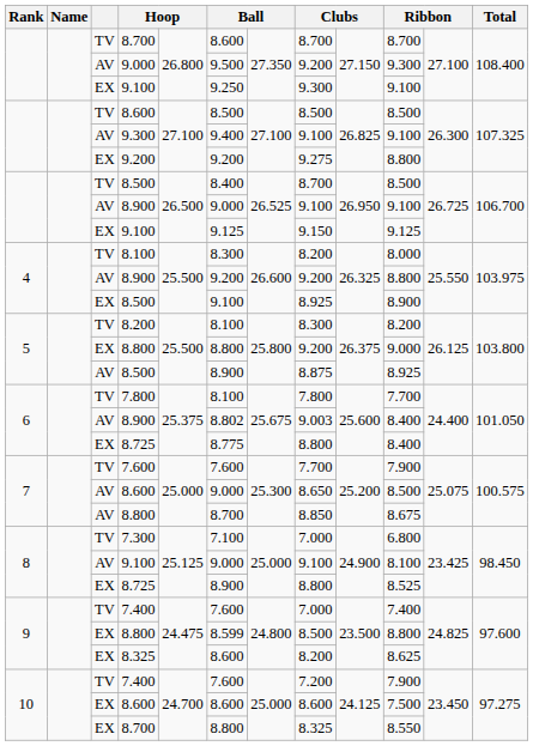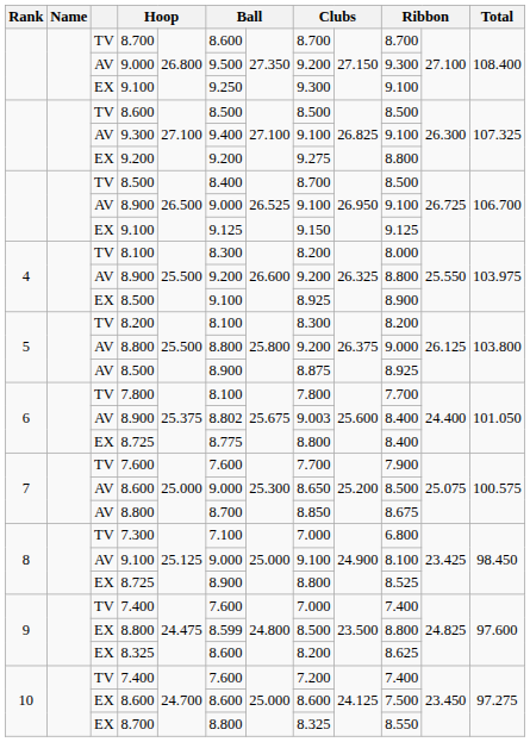 <table class="wikitable" style="text-align:center">
 <tr>
 <th>Rank</th>
 <th>Name</th>
 <th></th>
 <th colspan=2>Hoop</th>
 <th colspan=2>Ball</th>
 <th colspan=2>Clubs</th>
 <th colspan=2>Ribbon</th>
 <th>Total</th>
 </tr>
 <tr>
 <td rowspan=3></td>
 <td rowspan=3 align=left></td>
 <td>TV</td>
 <td>8.700</td>
 <td rowspan=3>26.800</td>
 <td>8.600</td>
 <td rowspan=3>27.350</td>
 <td>8.700</td>
 <td rowspan=3>27.150</td>
 <td>8.700</td>
 <td rowspan=3>27.100</td>
 <td rowspan=3>108.400</td>
 </tr>
 <tr>
 <td>AV</td>
 <td>9.000</td>
 <td>9.500</td>
 <td>9.200</td>
 <td>9.300</td>
 </tr>
 <tr>
 <td>EX</td>
 <td>9.100</td>
 <td>9.250</td>
 <td>9.300</td>
 <td>9.100</td>
 </tr>
 <tr>
 <td rowspan=3></td>
 <td rowspan=3 align=left></td>
 <td>TV</td>
 <td>8.600</td>
 <td rowspan=3>27.100</td>
 <td>8.500</td>
 <td rowspan=3>27.100</td>
 <td>8.500</td>
 <td rowspan=3>26.825</td>
 <td>8.500</td>
 <td rowspan=3>26.300</td>
 <td rowspan=3>107.325</td>
 </tr>
 <tr>
 <td>AV</td>
 <td>9.300</td>
 <td>9.400</td>
 <td>9.100</td>
 <td>9.100</td>
 </tr>
 <tr>
 <td>EX</td>
 <td>9.200</td>
 <td>9.200</td>
 <td>9.275</td>
 <td>8.800</td>
 </tr>
 <tr>
 <td rowspan=3></td>
 <td rowspan=3 align=left></td>
 <td>TV</td>
 <td>8.500</td>
 <td rowspan=3>26.500</td>
 <td>8.400</td>
 <td rowspan=3>26.525</td>
 <td>8.700</td>
 <td rowspan=3>26.950</td>
 <td>8.500</td>
 <td rowspan=3>26.725</td>
 <td rowspan=3>106.700</td>
 </tr>
 <tr>
 <td>AV</td>
 <td>8.900</td>
 <td>9.000</td>
 <td>9.100</td>
 <td>9.100</td>
 </tr>
 <tr>
 <td>EX</td>
 <td>9.100</td>
 <td>9.125</td>
 <td>9.150</td>
 <td>9.125</td>
 </tr>
 <tr>
 <td rowspan=3>4</td>
 <td rowspan=3 align=left></td>
 <td>TV</td>
 <td>8.100</td>
 <td rowspan=3>25.500</td>
 <td>8.300</td>
 <td rowspan=3>26.600</td>
 <td>8.200</td>
 <td rowspan=3>26.325</td>
 <td>8.000</td>
 <td rowspan=3>25.550</td>
 <td rowspan=3>103.975</td>
 </tr>
 <tr>
 <td>AV</td>
 <td>8.900</td>
 <td>9.200</td>
 <td>9.200</td>
 <td>8.800</td>
 </tr>
 <tr>
 <td>EX</td>
 <td>8.500</td>
 <td>9.100</td>
 <td>8.925</td>
 <td>8.900</td>
 </tr>
 <tr>
 <td rowspan=3>5</td>
 <td rowspan=3 align=left></td>
 <td>TV</td>
 <td>8.200</td>
 <td rowspan=3>25.500</td>
 <td>8.100</td>
 <td rowspan=3>25.800</td>
 <td>8.300</td>
 <td rowspan=3>26.375</td>
 <td>8.200</td>
 <td rowspan=3>26.125</td>
 <td rowspan=3>103.800</td>
 </tr>
 <tr>
-<td>EX</td>
+<td>AV</td>
 <td>8.800</td>
 <td>8.800</td>
 <td>9.200</td>
 <td>9.000</td>
 </tr>
 <tr>
 <td>AV</td>
 <td>8.500</td>
 <td>8.900</td>
 <td>8.875</td>
 <td>8.925</td>
 </tr>
 <tr>
 <td rowspan=3>6</td>
 <td rowspan=3 align=left></td>
 <td>TV</td>
 <td>7.800</td>
 <td rowspan=3>25.375</td>
 <td>8.100</td>
 <td rowspan=3>25.675</td>
 <td>7.800</td>
 <td rowspan=3>25.600</td>
 <td>7.700</td>
 <td rowspan=3>24.400</td>
 <td rowspan=3>101.050</td>
 </tr>
 <tr>
 <td>AV</td>
 <td>8.900</td>
 <td>8.802</td>
 <td>9.003</td>
 <td>8.400</td>
 </tr>
 <tr>
 <td>EX</td>
 <td>8.725</td>
 <td>8.775</td>
 <td>8.800</td>
 <td>8.400</td>
 </tr>
 <tr>
 <td rowspan=3>7</td>
 <td rowspan=3 align=left></td>
 <td>TV</td>
 <td>7.600</td>
 <td rowspan=3>25.000</td>
 <td>7.600</td>
 <td rowspan=3>25.300</td>
 <td>7.700</td>
 <td rowspan=3>25.200</td>
 <td>7.900</td>
 <td rowspan=3>25.075</td>
 <td rowspan=3>100.575</td>
 </tr>
 <tr>
 <td>AV</td>
 <td>8.600</td>
 <td>9.000</td>
 <td>8.650</td>
 <td>8.500</td>
 </tr>
 <tr>
 <td>AV</td>
 <td>8.800</td>
 <td>8.700</td>
 <td>8.850</td>
 <td>8.675</td>
 </tr>
 <tr>
 <td rowspan=3>8</td>
 <td rowspan=3 align=left></td>
 <td>TV</td>
 <td>7.300</td>
 <td rowspan=3>25.125</td>
 <td>7.100</td>
 <td rowspan=3>25.000</td>
 <td>7.000</td>
 <td rowspan=3>24.900</td>
 <td>6.800</td>
 <td rowspan=3>23.425</td>
 <td rowspan=3>98.450</td>
 </tr>
 <tr>
 <td>AV</td>
 <td>9.100</td>
 <td>9.000</td>
 <td>9.100</td>
 <td>8.100</td>
 </tr>
 <tr>
 <td>EX</td>
 <td>8.725</td>
 <td>8.900</td>
 <td>8.800</td>
 <td>8.525</td>
 </tr>
 <tr>
 <td rowspan=3>9</td>
 <td rowspan=3 align=left></td>
 <td>TV</td>
 <td>7.400</td>
 <td rowspan=3>24.475</td>
 <td>7.600</td>
 <td rowspan=3>24.800</td>
 <td>7.000</td>
 <td rowspan=3>23.500</td>
 <td>7.400</td>
 <td rowspan=3>24.825</td>
 <td rowspan=3>97.600</td>
 </tr>
 <tr>
 <td>EX</td>
 <td>8.800</td>
 <td>8.599</td>
 <td>8.500</td>
 <td>8.800</td>
 </tr>
 <tr>
 <td>EX</td>
 <td>8.325</td>
 <td>8.600</td>
 <td>8.200</td>
 <td>8.625</td>
 </tr>
 <tr>
 <td rowspan=3>10</td>
 <td rowspan=3 align=left></td>
 <td>TV</td>
 <td>7.400</td>
 <td rowspan=3>24.700</td>
 <td>7.600</td>
 <td rowspan=3>25.000</td>
 <td>7.200</td>
 <td rowspan=3>24.125</td>
-<td>7.900</td>
+<td>7.400</td>
 <td rowspan=3>23.450</td>
 <td rowspan=3>97.275</td>
 </tr>
 <tr>
 <td>EX</td>
 <td>8.600</td>
 <td>8.600</td>
 <td>8.600</td>
 <td>7.500</td>
 </tr>
 <tr>
 <td>EX</td>
 <td>8.700</td>
 <td>8.800</td>
 <td>8.325</td>
 <td>8.550</td>
 </tr>
 </table>
